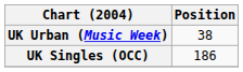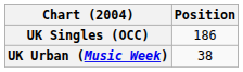 <table class="wikitable plainrowheaders" style="text-align:center">
 <tr>
 <th>Chart (2004)</th>
 <th>Position</th>
 </tr>
 <tr>
+<th scope="row">UK Singles (OCC)</th>
+<td>186</td>
+</tr>
+<tr>
 <th scope="row">UK Urban (<em><a href='#'>Music Week</a></em>)</th>
 <td>38</td>
 </tr>
 <tr>
-<th scope="row">UK Singles (OCC)</th>
-<td>186</td>
-</tr>
-<tr>
 </tr>
 </table>
